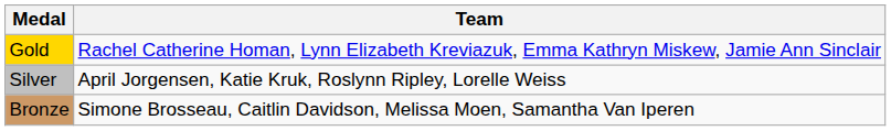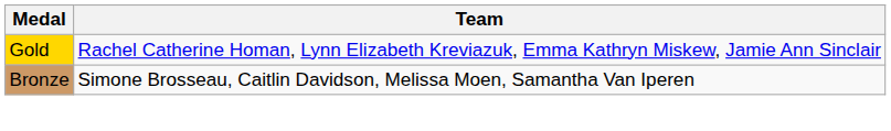 <table class="wikitable">
 <tr>
 <th>Medal</th>
 <th>Team</th>
 </tr>
 <tr>
 <td bgcolor="gold">Gold</td>
 <td> <a href='#'>Rachel Catherine Homan</a>, <a href='#'>Lynn Elizabeth Kreviazuk</a>, <a href='#'>Emma Kathryn Miskew</a>, <a href='#'>Jamie Ann Sinclair</a></td>
 </tr>
 <tr>
-<td bgcolor="silver">Silver</td>
-<td> April Jorgensen, Katie Kruk, Roslynn Ripley, Lorelle Weiss</td>
-</tr>
-<tr>
 <td bgcolor="CC9966">Bronze</td>
 <td> Simone Brosseau, Caitlin Davidson, Melissa Moen, Samantha Van Iperen</td>
 </tr>
 </table>
